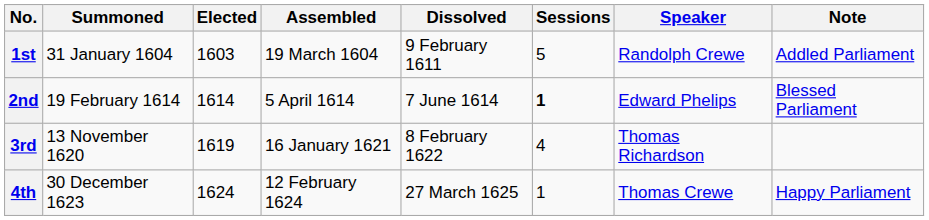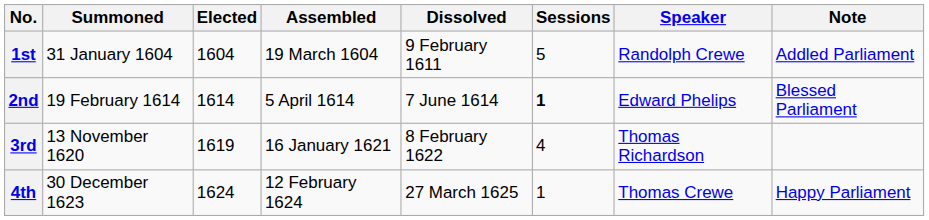 <table class="wikitable">
 <tr>
 <th>No.</th>
 <th>Summoned</th>
 <th>Elected</th>
 <th>Assembled</th>
 <th>Dissolved</th>
 <th>Sessions</th>
 <th><a href='#'>Speaker</a></th>
 <th>Note</th>
 </tr>
 <tr>
 <th><a href='#'>1st</a></th>
 <td>31 January 1604</td>
-<td>1603</td>
+<td>1604</td>
 <td>19 March 1604</td>
 <td>9 February 1611</td>
 <td>5</td>
 <td><a href='#'>Randolph Crewe</a></td>
 <td><a href='#'>Addled Parliament</a></td>
 </tr>
 <tr>
 <th><a href='#'>2nd</a></th>
 <td>19 February 1614</td>
 <td>1614</td>
 <td>5 April 1614</td>
 <td>7 June 1614</td>
 <td><strong>1</strong></td>
 <td><a href='#'>Edward Phelips</a></td>
 <td><a href='#'>Blessed Parliament</a></td>
 </tr>
 <tr>
 <th><a href='#'>3rd</a></th>
 <td>13 November 1620</td>
 <td>1619</td>
 <td>16 January 1621</td>
 <td>8 February 1622</td>
 <td>4</td>
 <td><a href='#'>Thomas Richardson</a></td>
 <td></td>
 </tr>
 <tr>
 <th><a href='#'>4th</a></th>
 <td>30 December 1623</td>
 <td>1624</td>
 <td>12 February 1624</td>
 <td>27 March 1625</td>
 <td>1</td>
 <td><a href='#'>Thomas Crewe</a></td>
 <td><a href='#'>Happy Parliament</a></td>
 </tr>
 </table>
